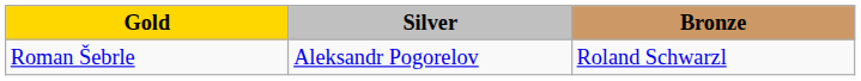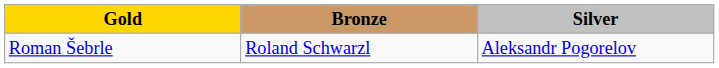 <table class="wikitable" style="text-align:left">
 <tr align="center">
 <td width=200 bgcolor=gold><strong>Gold</strong></td>
+<td width=200 bgcolor=CC9966><strong>Bronze</strong></td>
 <td width=200 bgcolor=silver><strong>Silver</strong></td>
-<td width=200 bgcolor=CC9966><strong>Bronze</strong></td>
 </tr>
 <tr>
 <td><a href='#'>Roman Šebrle</a><br><em></em></td>
+<td><a href='#'>Roland Schwarzl</a><br><em></em></td>
 <td><a href='#'>Aleksandr Pogorelov</a><br><em></em></td>
-<td><a href='#'>Roland Schwarzl</a><br><em></em></td>
 </tr>
 </table>
